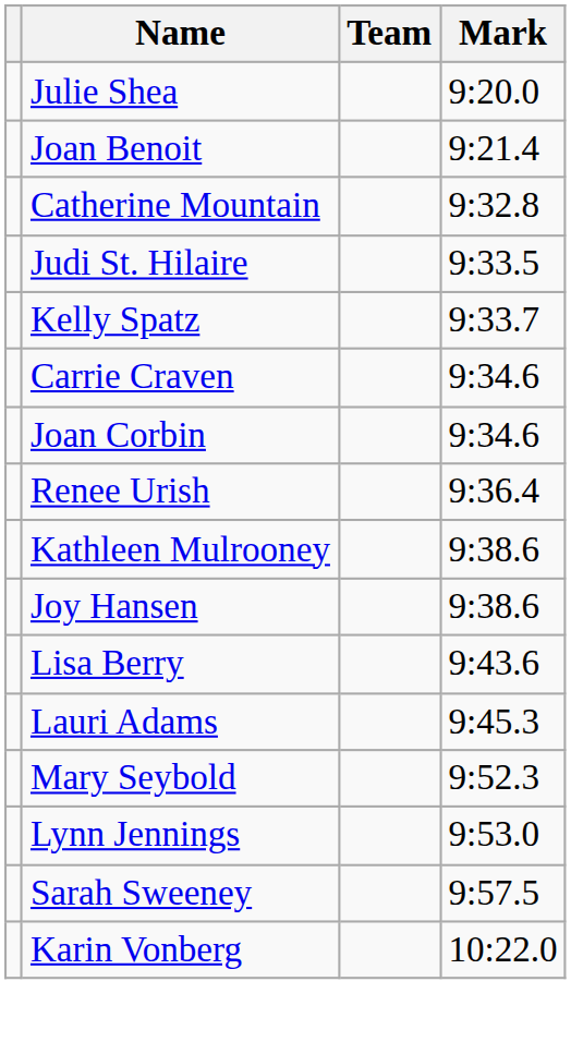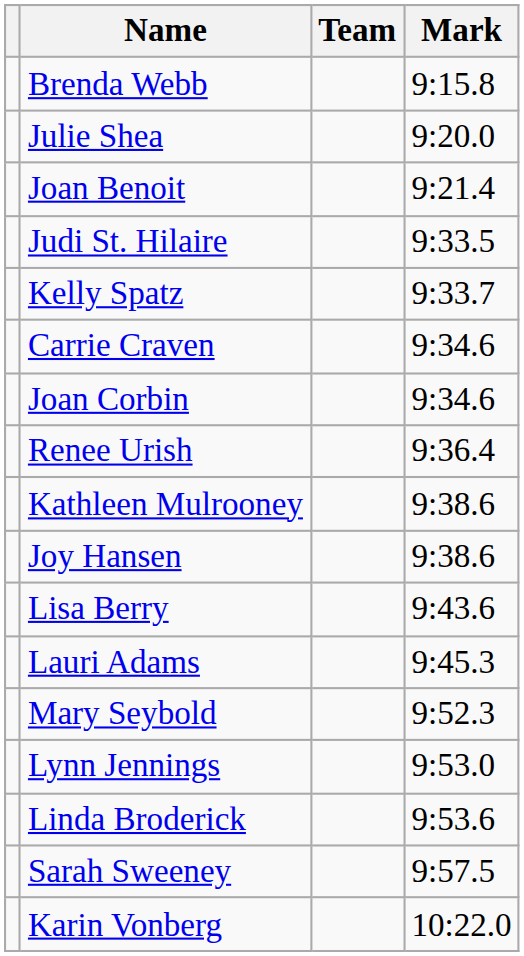 <table class=wikitable>
 <tr>
 <th></th>
 <th>Name</th>
 <th>Team</th>
 <th>Mark</th>
+</tr>
+<tr>
+<td></td>
+<td><a href='#'>Brenda Webb</a></td>
+<td></td>
+<td>9:15.8</td>
 </tr>
 <tr>
 <td></td>
 <td><a href='#'>Julie Shea</a></td>
 <td></td>
 <td>9:20.0</td>
 </tr>
 <tr>
 <td></td>
 <td><a href='#'>Joan Benoit</a></td>
 <td></td>
 <td>9:21.4</td>
-</tr>
-<tr>
-<td></td>
-<td><a href='#'>Catherine Mountain</a></td>
-<td></td>
-<td>9:32.8</td>
 </tr>
 <tr>
 <td></td>
 <td><a href='#'>Judi St. Hilaire</a></td>
 <td></td>
 <td>9:33.5</td>
 </tr>
 <tr>
 <td></td>
 <td><a href='#'>Kelly Spatz</a></td>
 <td></td>
 <td>9:33.7</td>
 </tr>
 <tr>
 <td></td>
 <td><a href='#'>Carrie Craven</a></td>
 <td></td>
 <td>9:34.6</td>
 </tr>
 <tr>
 <td></td>
 <td><a href='#'>Joan Corbin</a></td>
 <td></td>
 <td>9:34.6</td>
 </tr>
 <tr>
 <td></td>
 <td><a href='#'>Renee Urish</a></td>
 <td></td>
 <td>9:36.4</td>
 </tr>
 <tr>
 <td></td>
 <td><a href='#'>Kathleen Mulrooney</a></td>
 <td></td>
 <td>9:38.6</td>
 </tr>
 <tr>
 <td></td>
 <td><a href='#'>Joy Hansen</a></td>
 <td></td>
 <td>9:38.6</td>
 </tr>
 <tr>
 <td></td>
 <td><a href='#'>Lisa Berry</a></td>
 <td></td>
 <td>9:43.6</td>
 </tr>
 <tr>
 <td></td>
 <td><a href='#'>Lauri Adams</a></td>
 <td></td>
 <td>9:45.3</td>
 </tr>
 <tr>
 <td></td>
 <td><a href='#'>Mary Seybold</a></td>
 <td></td>
 <td>9:52.3</td>
 </tr>
 <tr>
 <td></td>
 <td><a href='#'>Lynn Jennings</a></td>
 <td></td>
 <td>9:53.0</td>
 </tr>
 <tr>
 <td></td>
+<td><a href='#'>Linda Broderick</a></td>
+<td></td>
+<td>9:53.6</td>
+</tr>
+<tr>
+<td></td>
 <td><a href='#'>Sarah Sweeney</a></td>
 <td></td>
 <td>9:57.5</td>
 </tr>
 <tr>
 <td></td>
 <td><a href='#'>Karin Vonberg</a></td>
 <td></td>
 <td>10:22.0</td>
 </tr>
 </table>
